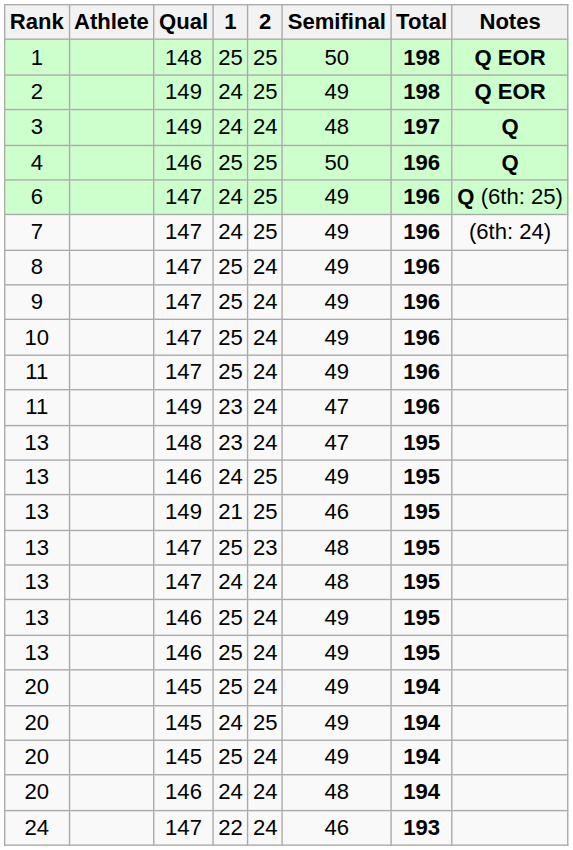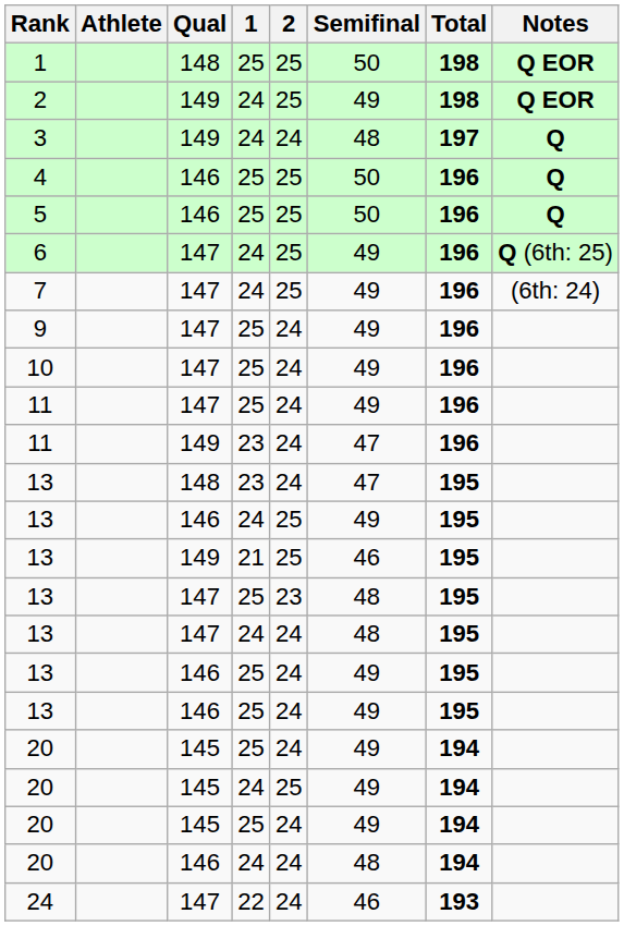 <table class="wikitable sortable" style="text-align: center">
 <tr>
 <th>Rank</th>
 <th>Athlete</th>
 <th>Qual</th>
 <th>1</th>
 <th>2</th>
 <th>Semifinal</th>
 <th>Total</th>
 <th>Notes</th>
 </tr>
 <tr bgcolor=#ccffcc>
 <td>1</td>
 <td align=left></td>
 <td>148</td>
 <td>25</td>
 <td>25</td>
 <td>50</td>
 <td><strong>198</strong></td>
 <td><strong>Q EOR</strong></td>
 </tr>
 <tr bgcolor=#ccffcc>
 <td>2</td>
 <td align=left></td>
 <td>149</td>
 <td>24</td>
 <td>25</td>
 <td>49</td>
 <td><strong>198</strong></td>
 <td><strong>Q EOR</strong></td>
 </tr>
 <tr bgcolor=#ccffcc>
 <td>3</td>
 <td align=left></td>
 <td>149</td>
 <td>24</td>
 <td>24</td>
 <td>48</td>
 <td><strong>197</strong></td>
 <td><strong>Q</strong></td>
 </tr>
 <tr bgcolor=#ccffcc>
 <td>4</td>
 <td align=left></td>
 <td>146</td>
 <td>25</td>
 <td>25</td>
 <td>50</td>
 <td><strong>196</strong></td>
 <td><strong>Q</strong></td>
 </tr>
 <tr bgcolor=#ccffcc>
+<td>5</td>
+<td align=left></td>
+<td>146</td>
+<td>25</td>
+<td>25</td>
+<td>50</td>
+<td><strong>196</strong></td>
+<td><strong>Q</strong></td>
+</tr>
+<tr bgcolor=#ccffcc>
 <td>6</td>
 <td align=left></td>
 <td>147</td>
 <td>24</td>
 <td>25</td>
 <td>49</td>
 <td><strong>196</strong></td>
 <td><strong>Q</strong> (6th: 25)</td>
 </tr>
 <tr>
 <td>7</td>
 <td align=left></td>
 <td>147</td>
 <td>24</td>
 <td>25</td>
 <td>49</td>
 <td><strong>196</strong></td>
 <td>(6th: 24)</td>
-</tr>
-<tr>
-<td>8</td>
-<td align=left></td>
-<td>147</td>
-<td>25</td>
-<td>24</td>
-<td>49</td>
-<td><strong>196</strong></td>
-<td></td>
 </tr>
 <tr>
 <td>9</td>
 <td align=left></td>
 <td>147</td>
 <td>25</td>
 <td>24</td>
 <td>49</td>
 <td><strong>196</strong></td>
 <td></td>
 </tr>
 <tr>
 <td>10</td>
 <td align=left></td>
 <td>147</td>
 <td>25</td>
 <td>24</td>
 <td>49</td>
 <td><strong>196</strong></td>
 <td></td>
 </tr>
 <tr>
 <td>11</td>
 <td align=left></td>
 <td>147</td>
 <td>25</td>
 <td>24</td>
 <td>49</td>
 <td><strong>196</strong></td>
 <td></td>
 </tr>
 <tr>
 <td>11</td>
 <td align=left></td>
 <td>149</td>
 <td>23</td>
 <td>24</td>
 <td>47</td>
 <td><strong>196</strong></td>
 <td></td>
 </tr>
 <tr>
 <td>13</td>
 <td align=left></td>
 <td>148</td>
 <td>23</td>
 <td>24</td>
 <td>47</td>
 <td><strong>195</strong></td>
 <td></td>
 </tr>
 <tr>
 <td>13</td>
 <td align=left></td>
 <td>146</td>
 <td>24</td>
 <td>25</td>
 <td>49</td>
 <td><strong>195</strong></td>
 <td></td>
 </tr>
 <tr>
 <td>13</td>
 <td align=left></td>
 <td>149</td>
 <td>21</td>
 <td>25</td>
 <td>46</td>
 <td><strong>195</strong></td>
 <td></td>
 </tr>
 <tr>
 <td>13</td>
 <td align=left></td>
 <td>147</td>
 <td>25</td>
 <td>23</td>
 <td>48</td>
 <td><strong>195</strong></td>
 <td></td>
 </tr>
 <tr>
 <td>13</td>
 <td align=left></td>
 <td>147</td>
 <td>24</td>
 <td>24</td>
 <td>48</td>
 <td><strong>195</strong></td>
 <td></td>
 </tr>
 <tr>
 <td>13</td>
 <td align=left></td>
 <td>146</td>
 <td>25</td>
 <td>24</td>
 <td>49</td>
 <td><strong>195</strong></td>
 <td></td>
 </tr>
 <tr>
 <td>13</td>
 <td align=left></td>
 <td>146</td>
 <td>25</td>
 <td>24</td>
 <td>49</td>
 <td><strong>195</strong></td>
 <td></td>
 </tr>
 <tr>
 <td>20</td>
 <td align=left></td>
 <td>145</td>
 <td>25</td>
 <td>24</td>
 <td>49</td>
 <td><strong>194</strong></td>
 <td></td>
 </tr>
 <tr>
 <td>20</td>
 <td align=left></td>
 <td>145</td>
 <td>24</td>
 <td>25</td>
 <td>49</td>
 <td><strong>194</strong></td>
 <td></td>
 </tr>
 <tr>
 <td>20</td>
 <td align=left></td>
 <td>145</td>
 <td>25</td>
 <td>24</td>
 <td>49</td>
 <td><strong>194</strong></td>
 <td></td>
 </tr>
 <tr>
 <td>20</td>
 <td align=left></td>
 <td>146</td>
 <td>24</td>
 <td>24</td>
 <td>48</td>
 <td><strong>194</strong></td>
 <td></td>
 </tr>
 <tr>
 <td>24</td>
 <td align=left></td>
 <td>147</td>
 <td>22</td>
 <td>24</td>
 <td>46</td>
 <td><strong>193</strong></td>
 <td></td>
 </tr>
 </table>
